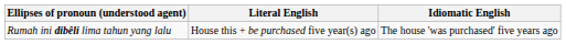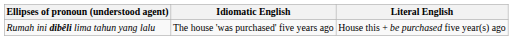 <table class="wikitable">
 <tr>
 <th>Ellipses of pronoun (understood agent)</th>
+<th>Idiomatic English</th>
 <th>Literal English</th>
-<th>Idiomatic English</th>
 </tr>
 <tr>
 <td><em>Rumah ini <strong>dibêli</strong> lima tahun yang lalu</em></td>
+<td>The house 'was purchased' five years ago</td>
 <td>House this + <em>be purchased</em> five year(s) ago</td>
-<td>The house 'was purchased' five years ago</td>
 </tr>
 </table>
